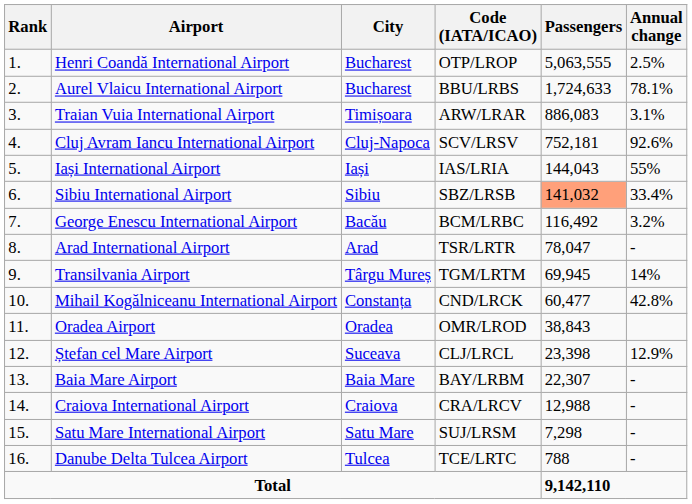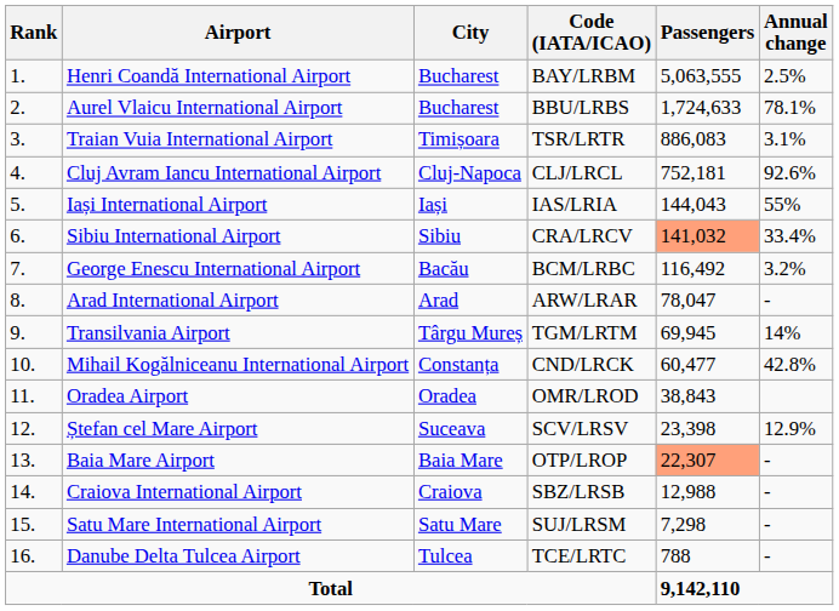 <table class="wikitable sortable">
 <tr>
 <th>Rank</th>
 <th>Airport</th>
 <th>City</th>
 <th>Code<br>(IATA/ICAO)</th>
 <th>Passengers</th>
 <th>Annual<br>change</th>
 </tr>
 <tr>
 <td>1.</td>
 <td><a href='#'>Henri Coandă International Airport</a></td>
 <td><a href='#'>Bucharest</a></td>
-<td>OTP/LROP</td>
+<td>BAY/LRBM</td>
 <td>5,063,555</td>
 <td> 2.5%</td>
 </tr>
 <tr>
 <td>2.</td>
 <td><a href='#'>Aurel Vlaicu International Airport</a></td>
 <td><a href='#'>Bucharest</a></td>
 <td>BBU/LRBS</td>
 <td>1,724,633</td>
 <td> 78.1%</td>
 </tr>
 <tr>
 <td>3.</td>
 <td><a href='#'>Traian Vuia International Airport</a></td>
 <td><a href='#'>Timișoara</a></td>
-<td>ARW/LRAR</td>
+<td>TSR/LRTR</td>
 <td>886,083</td>
 <td> 3.1%</td>
 </tr>
 <tr>
 <td>4.</td>
 <td><a href='#'>Cluj Avram Iancu International Airport</a></td>
 <td><a href='#'>Cluj-Napoca</a></td>
-<td>SCV/LRSV</td>
+<td>CLJ/LRCL</td>
 <td>752,181</td>
 <td> 92.6%</td>
 </tr>
 <tr>
 <td>5.</td>
 <td><a href='#'>Iași International Airport</a></td>
 <td><a href='#'>Iași</a></td>
 <td>IAS/LRIA</td>
 <td>144,043</td>
 <td> 55%</td>
 </tr>
 <tr>
 <td>6.</td>
 <td><a href='#'>Sibiu International Airport</a></td>
 <td><a href='#'>Sibiu</a></td>
-<td>SBZ/LRSB</td>
+<td>CRA/LRCV</td>
 <td style="background: lightsalmon;">141,032</td>
 <td> 33.4%</td>
 </tr>
 <tr>
 <td>7.</td>
 <td><a href='#'>George Enescu International Airport</a></td>
 <td><a href='#'>Bacău</a></td>
 <td>BCM/LRBC</td>
 <td>116,492</td>
 <td> 3.2%</td>
 </tr>
 <tr>
 <td>8.</td>
 <td><a href='#'>Arad International Airport</a></td>
 <td><a href='#'>Arad</a></td>
-<td>TSR/LRTR</td>
+<td>ARW/LRAR</td>
 <td>78,047</td>
 <td>-</td>
 </tr>
 <tr>
 <td>9.</td>
 <td><a href='#'>Transilvania Airport</a></td>
 <td><a href='#'>Târgu Mureș</a></td>
 <td>TGM/LRTM</td>
 <td>69,945</td>
 <td> 14%</td>
 </tr>
 <tr>
 <td>10.</td>
 <td><a href='#'>Mihail Kogălniceanu International Airport</a></td>
 <td><a href='#'>Constanța</a></td>
 <td>CND/LRCK</td>
 <td>60,477</td>
 <td> 42.8%</td>
 </tr>
 <tr>
 <td>11.</td>
 <td><a href='#'>Oradea Airport</a></td>
 <td><a href='#'>Oradea</a></td>
 <td>OMR/LROD</td>
 <td>38,843</td>
 <td></td>
 </tr>
 <tr>
 <td>12.</td>
 <td><a href='#'>Ștefan cel Mare Airport</a></td>
 <td><a href='#'>Suceava</a></td>
-<td>CLJ/LRCL</td>
+<td>SCV/LRSV</td>
 <td>23,398</td>
 <td> 12.9%</td>
 </tr>
 <tr>
 <td>13.</td>
 <td><a href='#'>Baia Mare Airport</a></td>
 <td><a href='#'>Baia Mare</a></td>
-<td>BAY/LRBM</td>
-<td>22,307</td>
+<td>OTP/LROP</td>
+<td style="background: lightsalmon;">22,307</td>
 <td>-</td>
 </tr>
 <tr>
 <td>14.</td>
 <td><a href='#'>Craiova International Airport</a></td>
 <td><a href='#'>Craiova</a></td>
-<td>CRA/LRCV</td>
+<td>SBZ/LRSB</td>
 <td>12,988</td>
 <td>-</td>
 </tr>
 <tr>
 <td>15.</td>
 <td><a href='#'>Satu Mare International Airport</a></td>
 <td><a href='#'>Satu Mare</a></td>
 <td>SUJ/LRSM</td>
 <td>7,298</td>
 <td>-</td>
 </tr>
 <tr>
 <td>16.</td>
 <td><a href='#'>Danube Delta Tulcea Airport</a></td>
 <td><a href='#'>Tulcea</a></td>
 <td>TCE/LRTC</td>
 <td>788</td>
 <td>-</td>
 </tr>
 <tr>
 <td colspan=4 style="text-align:center"><strong>Total</strong></td>
 <td colspan=2><strong>9,142,110</strong></td>
 </tr>
 </table>
